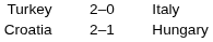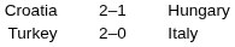 <table style="text-align:center">
 <tr>
 <th width=200></th>
 <th width=100></th>
 <th width=200></th>
 </tr>
 <tr>
+<td align=right>Croatia</td>
+<td>2–1</td>
+<td align=left>Hungary</td>
+</tr>
+<tr>
 <td align=right>Turkey</td>
 <td>2–0</td>
 <td align=left>Italy</td>
 </tr>
 <tr>
-<td align=right>Croatia</td>
-<td>2–1</td>
-<td align=left>Hungary</td>
-</tr>
-<tr>
 </tr>
 </table>
